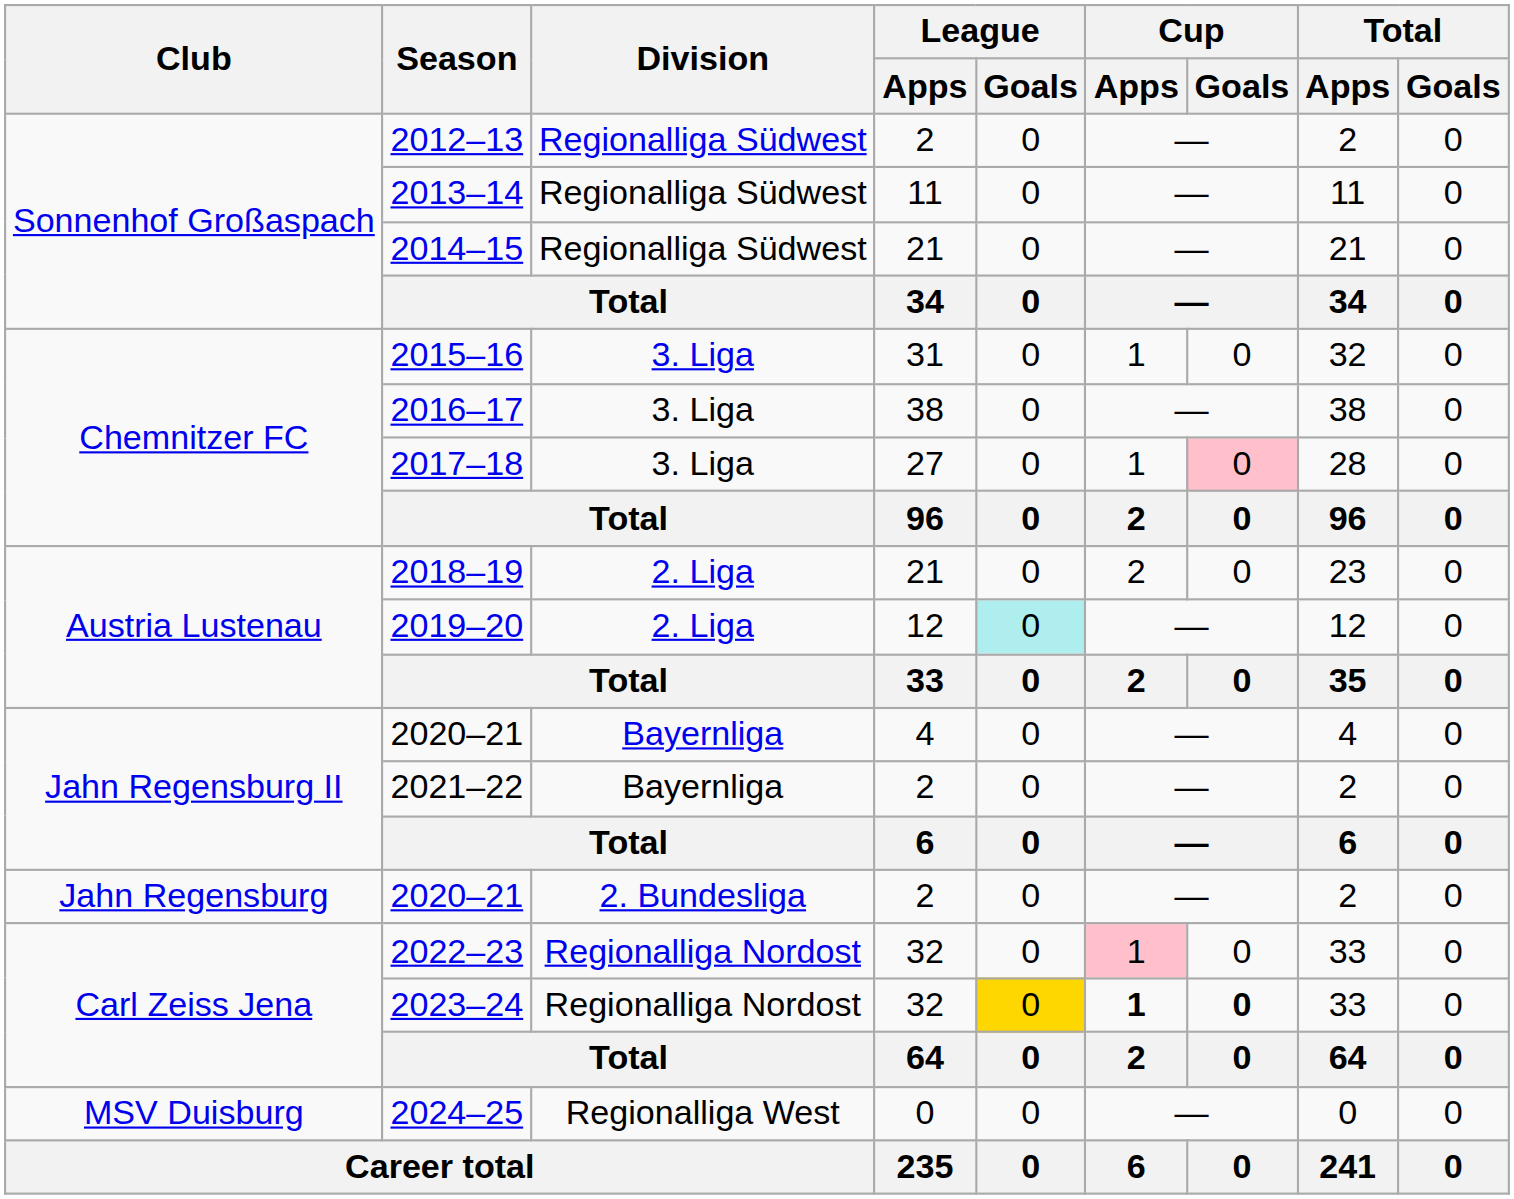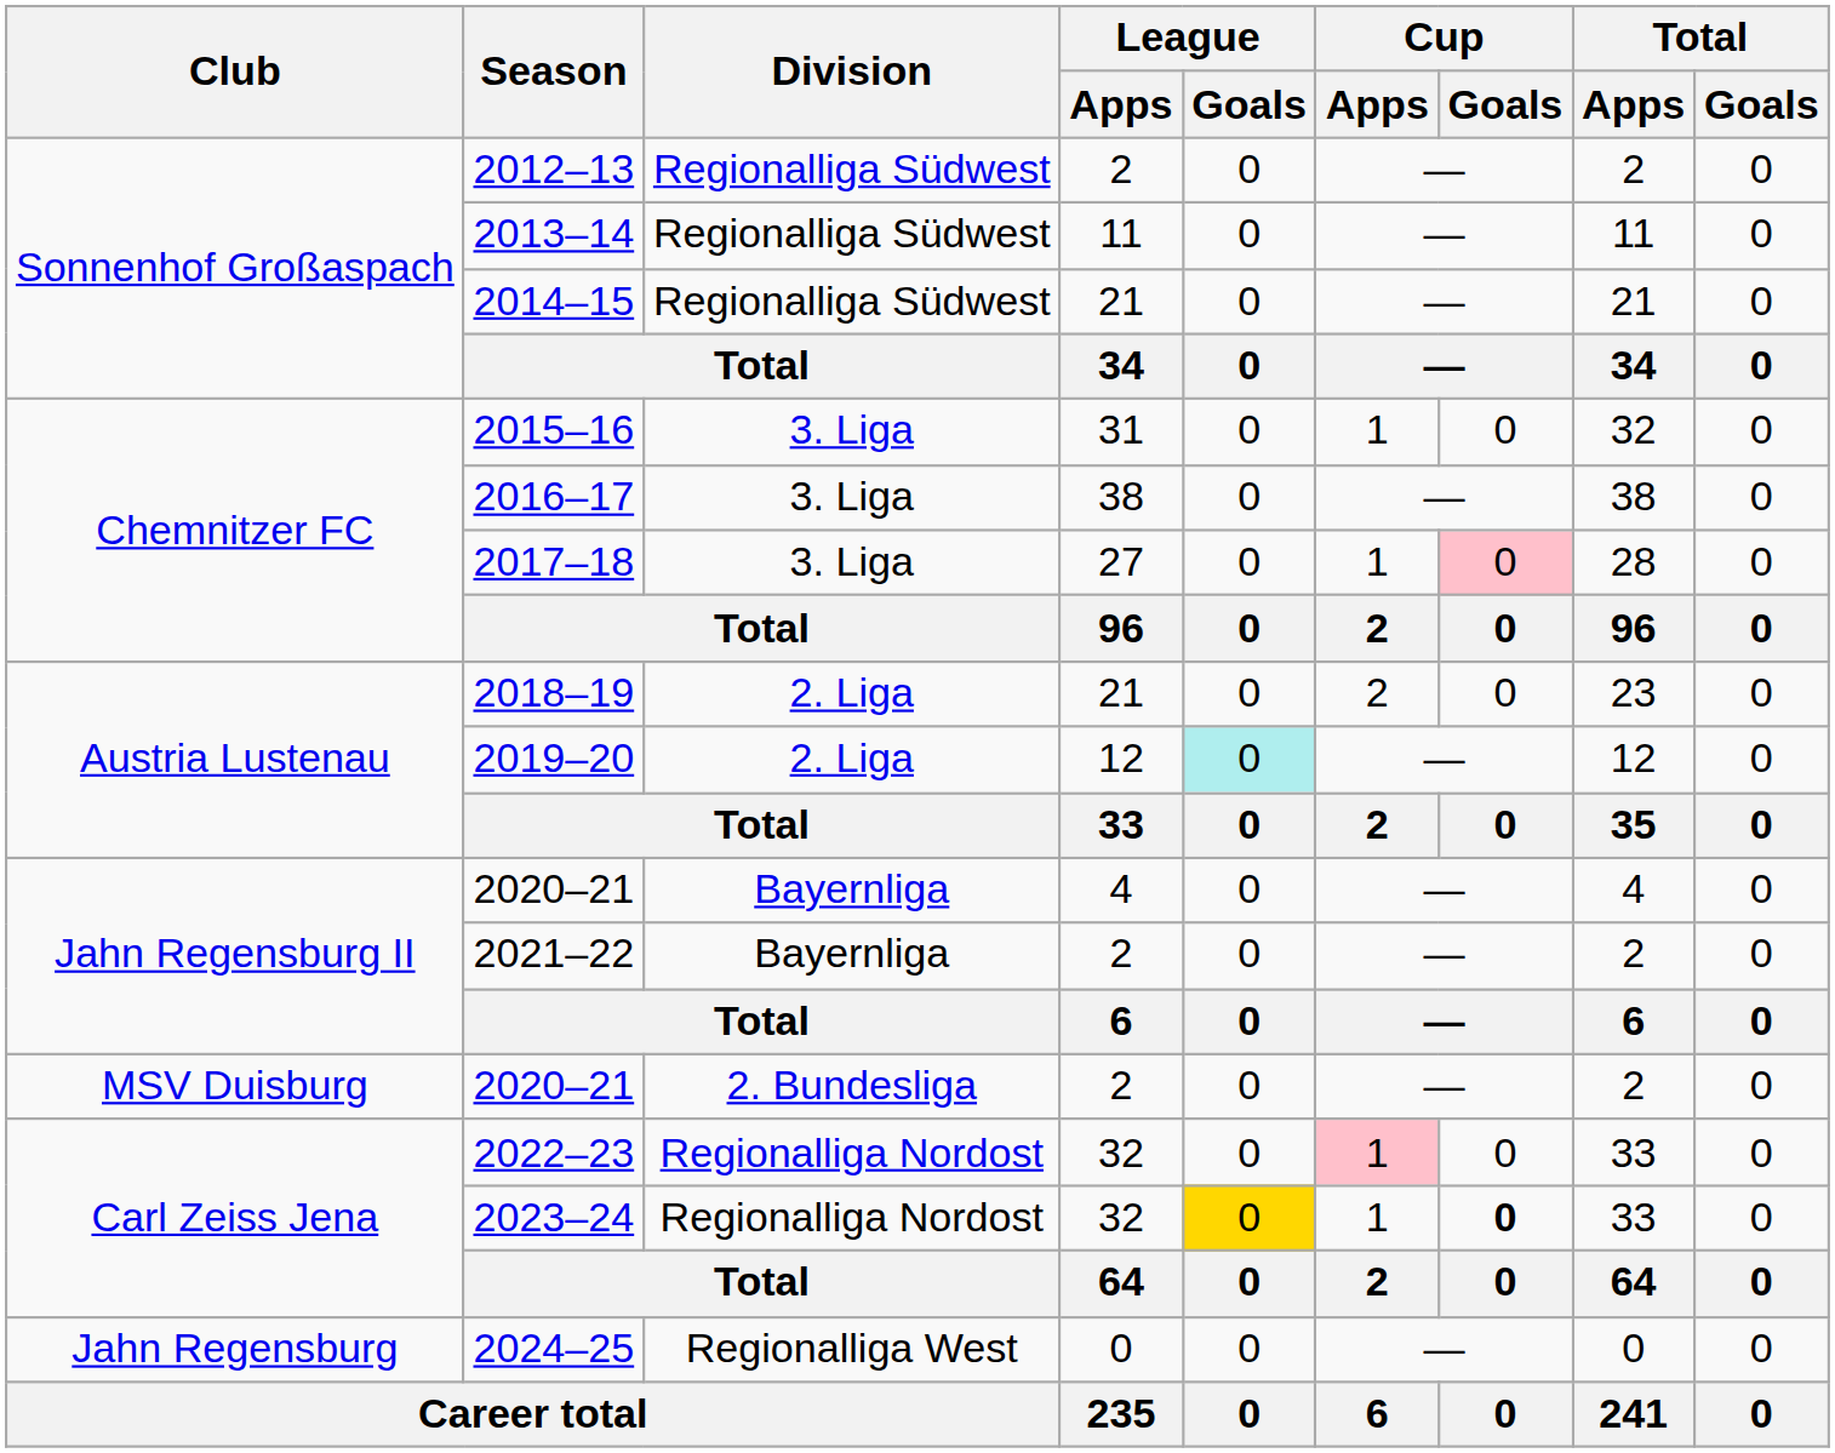 <table class="wikitable" style="text-align:center">
 <tr>
 <th rowspan="2">Club</th>
 <th rowspan="2">Season</th>
 <th rowspan="2">Division</th>
 <th colspan="2">League</th>
 <th colspan="2">Cup</th>
 <th colspan="2">Total</th>
 </tr>
 <tr>
 <th>Apps</th>
 <th>Goals</th>
 <th>Apps</th>
 <th>Goals</th>
 <th>Apps</th>
 <th>Goals</th>
 </tr>
 <tr>
 <td rowspan="4"><a href='#'>Sonnenhof Großaspach</a></td>
 <td><a href='#'>2012–13</a></td>
 <td><a href='#'>Regionalliga Südwest</a></td>
 <td>2</td>
 <td>0</td>
 <td colspan="2">—</td>
 <td>2</td>
 <td>0</td>
 </tr>
 <tr>
 <td><a href='#'>2013–14</a></td>
 <td>Regionalliga Südwest</td>
 <td>11</td>
 <td>0</td>
 <td colspan="2">—</td>
 <td>11</td>
 <td>0</td>
 </tr>
 <tr>
 <td><a href='#'>2014–15</a></td>
 <td>Regionalliga Südwest</td>
 <td>21</td>
 <td>0</td>
 <td colspan="2">—</td>
 <td>21</td>
 <td>0</td>
 </tr>
 <tr>
 <th colspan="2">Total</th>
 <th>34</th>
 <th>0</th>
 <th colspan="2">—</th>
 <th>34</th>
 <th>0</th>
 </tr>
 <tr>
 <td rowspan="4"><a href='#'>Chemnitzer FC</a></td>
 <td><a href='#'>2015–16</a></td>
 <td><a href='#'>3. Liga</a></td>
 <td>31</td>
 <td>0</td>
 <td>1</td>
 <td>0</td>
 <td>32</td>
 <td>0</td>
 </tr>
 <tr>
 <td><a href='#'>2016–17</a></td>
 <td>3. Liga</td>
 <td>38</td>
 <td>0</td>
 <td colspan="2">—</td>
 <td>38</td>
 <td>0</td>
 </tr>
 <tr>
 <td><a href='#'>2017–18</a></td>
 <td>3. Liga</td>
 <td>27</td>
 <td>0</td>
 <td>1</td>
 <td style="background: pink;">0</td>
 <td>28</td>
 <td>0</td>
 </tr>
 <tr>
 <th colspan="2">Total</th>
 <th>96</th>
 <th>0</th>
 <th>2</th>
 <th>0</th>
 <th>96</th>
 <th>0</th>
 </tr>
 <tr>
 <td rowspan=3><a href='#'>Austria Lustenau</a></td>
 <td><a href='#'>2018–19</a></td>
 <td><a href='#'>2. Liga</a></td>
 <td>21</td>
 <td>0</td>
 <td>2</td>
 <td>0</td>
 <td>23</td>
 <td>0</td>
 </tr>
 <tr>
 <td><a href='#'>2019–20</a></td>
 <td><a href='#'>2. Liga</a></td>
 <td>12</td>
 <td style="background: paleturquoise;">0</td>
 <td colspan="2">—</td>
 <td>12</td>
 <td>0</td>
 </tr>
 <tr>
 <th colspan="2">Total</th>
 <th>33</th>
 <th>0</th>
 <th>2</th>
 <th>0</th>
 <th>35</th>
 <th>0</th>
 </tr>
 <tr>
 <td rowspan="3"><a href='#'>Jahn Regensburg II</a></td>
 <td>2020–21</td>
 <td><a href='#'>Bayernliga</a></td>
 <td>4</td>
 <td>0</td>
 <td colspan="2">—</td>
 <td>4</td>
 <td>0</td>
 </tr>
 <tr>
 <td>2021–22</td>
 <td>Bayernliga</td>
 <td>2</td>
 <td>0</td>
 <td colspan="2">—</td>
 <td>2</td>
 <td>0</td>
 </tr>
 <tr>
 <th colspan="2">Total</th>
 <th>6</th>
 <th>0</th>
 <th colspan="2">—</th>
 <th>6</th>
 <th>0</th>
 </tr>
 <tr>
-<td><a href='#'>Jahn Regensburg</a></td>
+<td><a href='#'>MSV Duisburg</a></td>
 <td><a href='#'>2020–21</a></td>
 <td><a href='#'>2. Bundesliga</a></td>
 <td>2</td>
 <td>0</td>
 <td colspan="2">—</td>
 <td>2</td>
 <td>0</td>
 </tr>
 <tr>
 <td rowspan=3><a href='#'>Carl Zeiss Jena</a></td>
 <td><a href='#'>2022–23</a></td>
 <td><a href='#'>Regionalliga Nordost</a></td>
 <td>32</td>
 <td>0</td>
 <td style="background: pink;">1</td>
 <td>0</td>
 <td>33</td>
 <td>0</td>
 </tr>
 <tr>
 <td><a href='#'>2023–24</a></td>
 <td>Regionalliga Nordost</td>
 <td>32</td>
 <td style="background: gold;">0</td>
-<td><strong>1</strong></td>
+<td>1</td>
 <td><strong>0</strong></td>
 <td>33</td>
 <td>0</td>
 </tr>
 <tr>
 <th colspan="2">Total</th>
 <th>64</th>
 <th>0</th>
 <th>2</th>
 <th>0</th>
 <th>64</th>
 <th>0</th>
 </tr>
 <tr>
-<td><a href='#'>MSV Duisburg</a></td>
+<td><a href='#'>Jahn Regensburg</a></td>
 <td><a href='#'>2024–25</a></td>
 <td>Regionalliga West</td>
 <td>0</td>
 <td>0</td>
 <td colspan="2">—</td>
 <td>0</td>
 <td>0</td>
 </tr>
 <tr>
 <th colspan="3">Career total</th>
 <th>235</th>
 <th>0</th>
 <th>6</th>
 <th>0</th>
 <th>241</th>
 <th>0</th>
 </tr>
 </table>
